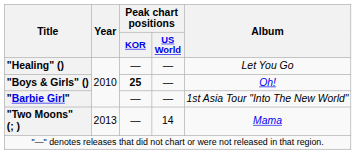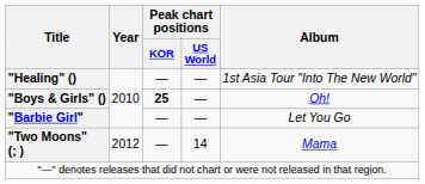 <table class="wikitable plainrowheaders" style="text-align:center;">
 <tr>
 <th scope="col" rowspan="2">Title</th>
 <th scope="col" rowspan="2">Year</th>
 <th scope="col" colspan="2">Peak chart positions</th>
 <th scope="col" rowspan="2">Album</th>
 </tr>
 <tr>
 <th scope="col" style="width:3em;font-size:90%;"><a href='#'>KOR</a><br></th>
 <th scope="col" style="width:3em;font-size:90%;"><a href='#'>US<br>World</a><br></th>
 </tr>
 <tr>
 <th scope="row" style="text-align: left">"Healing" ()<br></th>
 <td rowspan="3">2010</td>
 <td>—</td>
 <td>—</td>
-<td><em>Let You Go</em></td>
+<td><em>1st Asia Tour "Into The New World"</em></td>
 </tr>
 <tr>
 <th scope="row" style="text-align: left">"Boys & Girls" ()<br></th>
 <td><strong>25</strong></td>
 <td>—</td>
 <td><em><a href='#'>Oh!</a></em></td>
 </tr>
 <tr>
 <th scope="row" style="text-align: left">"<a href='#'>Barbie Girl</a>"<br></th>
 <td>—</td>
 <td>—</td>
-<td><em>1st Asia Tour "Into The New World"</em></td>
+<td><em>Let You Go</em></td>
 </tr>
 <tr>
 <th scope="row" style="text-align: left">"Two Moons"<br>(; )<br></th>
-<td>2013</td>
+<td>2012</td>
 <td>—</td>
 <td>14</td>
 <td><em><a href='#'>Mama</a></em></td>
 </tr>
 <tr>
 <td colspan="6" style="text-align:center; font-size:85%">"—" denotes releases that did not chart or were not released in that region.</td>
 </tr>
 </table>
